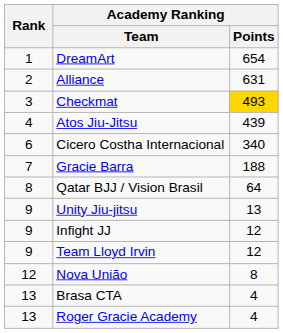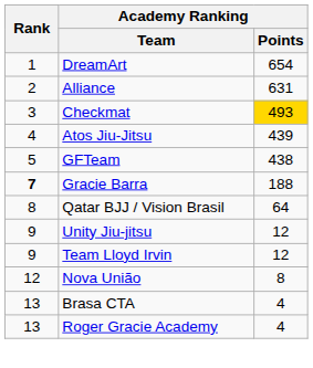 <table class="wikitable" style="text-align:center;">
 <tr>
 <th rowspan="2" width="50">Rank</th>
 <th colspan="2">Academy Ranking</th>
 </tr>
 <tr>
 <th width="200">Team</th>
 <th width="50">Points</th>
 </tr>
 <tr>
 <td>1</td>
 <td style="text-align:left"><a href='#'>DreamArt</a></td>
 <td>654</td>
 </tr>
 <tr>
 <td>2</td>
 <td style="text-align:left"><a href='#'>Alliance</a></td>
 <td>631</td>
 </tr>
 <tr>
 <td>3</td>
 <td style="text-align:left"><a href='#'>Checkmat</a></td>
 <td style="background: gold;">493</td>
 </tr>
 <tr>
 <td>4</td>
 <td style="text-align:left"><a href='#'>Atos Jiu-Jitsu</a></td>
 <td>439</td>
 </tr>
 <tr>
-<td>6</td>
-<td style="text-align:left">Cicero Costha Internacional</td>
-<td>340</td>
+<td>5</td>
+<td style="text-align:left"><a href='#'>GFTeam</a></td>
+<td>438</td>
 </tr>
 <tr>
-<td>7</td>
+<td><strong>7</strong></td>
 <td style="text-align:left"><a href='#'>Gracie Barra</a></td>
 <td>188</td>
 </tr>
 <tr>
 <td>8</td>
 <td style="text-align:left">Qatar BJJ / Vision Brasil</td>
 <td>64</td>
 </tr>
 <tr>
 <td>9</td>
 <td style="text-align:left"><a href='#'>Unity Jiu-jitsu</a></td>
-<td>13</td>
-</tr>
-<tr>
-<td>9</td>
-<td style="text-align:left">Infight JJ</td>
 <td>12</td>
 </tr>
 <tr>
 <td>9</td>
 <td style="text-align:left"><a href='#'>Team Lloyd Irvin</a></td>
 <td>12</td>
 </tr>
 <tr>
 <td>12</td>
 <td style="text-align:left"><a href='#'>Nova União</a></td>
 <td>8</td>
 </tr>
 <tr>
 <td>13</td>
 <td style="text-align:left">Brasa CTA</td>
 <td>4</td>
 </tr>
 <tr>
 <td>13</td>
 <td style="text-align:left"><a href='#'>Roger Gracie Academy</a></td>
 <td>4</td>
 </tr>
 </table>
